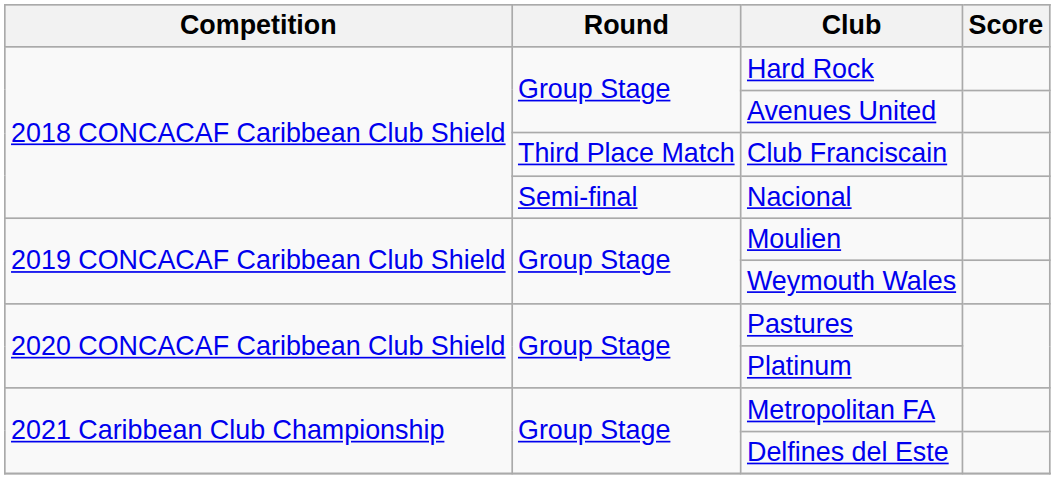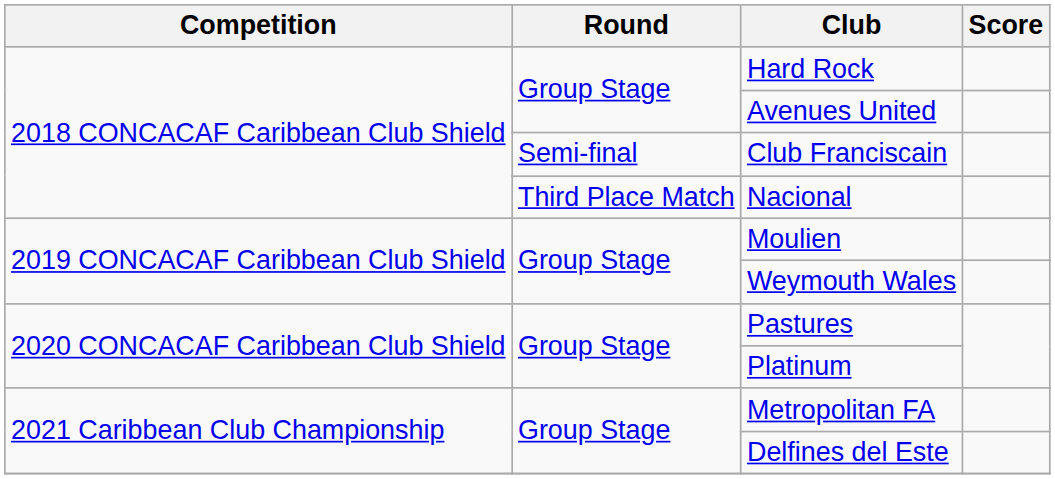 <table class="wikitable" align=center>
 <tr>
 <th>Competition</th>
 <th>Round</th>
 <th>Club</th>
 <th>Score</th>
 </tr>
 <tr>
 <td style="text-align:left;" rowspan=4><a href='#'>2018 CONCACAF Caribbean Club Shield</a></td>
 <td style="text-align:left;" rowspan=2><a href='#'>Group Stage</a></td>
 <td> <a href='#'>Hard Rock</a></td>
 <td></td>
 </tr>
 <tr>
 <td> <a href='#'>Avenues United</a></td>
 <td></td>
 </tr>
 <tr>
-<td style="text-align:left;" rowspan=1><a href='#'>Third Place Match</a></td>
+<td style="text-align:left;" rowspan=1><a href='#'>Semi-final</a></td>
 <td> <a href='#'>Club Franciscain</a></td>
 <td></td>
 </tr>
 <tr>
-<td style="text-align:left;" rowspan=1><a href='#'>Semi-final</a></td>
+<td style="text-align:left;" rowspan=1><a href='#'>Third Place Match</a></td>
 <td> <a href='#'>Nacional</a></td>
 <td></td>
 </tr>
 <tr>
 <td style="text-align:left;" rowspan=2><a href='#'>2019 CONCACAF Caribbean Club Shield</a></td>
 <td style="text-align:left;" rowspan=2><a href='#'>Group Stage</a></td>
 <td> <a href='#'>Moulien</a></td>
 <td></td>
 </tr>
 <tr>
 <td> <a href='#'>Weymouth Wales</a></td>
 <td></td>
 </tr>
 <tr>
 <td style="text-align:left;" rowspan=2><a href='#'>2020 CONCACAF Caribbean Club Shield</a></td>
 <td style="text-align:left;" rowspan=2><a href='#'>Group Stage</a></td>
 <td> <a href='#'>Pastures</a></td>
 <td rowspan="2" colspan="2"></td>
 </tr>
 <tr>
 <td> <a href='#'>Platinum</a></td>
 </tr>
 <tr>
 <td rowspan=2><a href='#'>2021 Caribbean Club Championship</a></td>
 <td rowspan=2><a href='#'>Group Stage</a></td>
 <td style="text-align:left;"> <a href='#'>Metropolitan FA</a></td>
 <td></td>
 </tr>
 <tr>
 <td style="text-align:left;"> <a href='#'>Delfines del Este</a></td>
 <td></td>
 </tr>
 <tr>
 </tr>
 </table>
